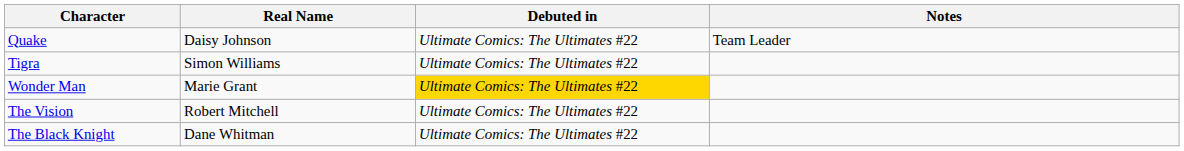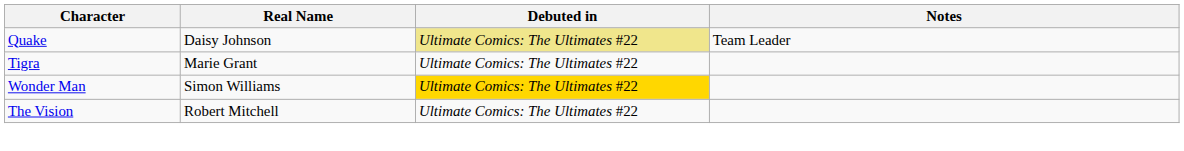 <table class="wikitable" width=100%>
 <tr>
 <th width=15%>Character</th>
 <th width=20%>Real Name</th>
 <th width=25%>Debuted in</th>
 <th width=40%>Notes</th>
 </tr>
 <tr>
 <td><a href='#'>Quake</a></td>
 <td>Daisy Johnson</td>
-<td><em>Ultimate Comics: The Ultimates</em>  #22</td>
+<td style="background: khaki;"><em>Ultimate Comics: The Ultimates</em>  #22</td>
 <td>Team Leader</td>
 </tr>
 <tr>
 <td><a href='#'>Tigra</a></td>
-<td>Simon Williams</td>
+<td>Marie Grant</td>
 <td><em>Ultimate Comics: The Ultimates</em>  #22</td>
 <td></td>
 </tr>
 <tr>
 <td><a href='#'>Wonder Man</a></td>
-<td>Marie Grant</td>
+<td>Simon Williams</td>
 <td style="background: gold;"><em>Ultimate Comics: The Ultimates</em>  #22</td>
 <td></td>
 </tr>
 <tr>
 <td><a href='#'>The Vision</a></td>
 <td>Robert Mitchell</td>
 <td><em>Ultimate Comics: The Ultimates</em>  #22</td>
 <td></td>
 </tr>
-<tr>
-<td><a href='#'>The Black Knight</a></td>
-<td>Dane Whitman</td>
-<td><em>Ultimate Comics: The Ultimates</em>  #22</td>
-<td></td>
-</tr>
 </table>
